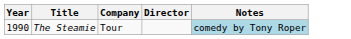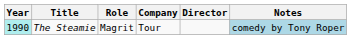 <table class="wikitable">
 <tr>
 <th>Year</th>
 <th>Title</th>
+<th>Role</th>
 <th>Company</th>
 <th>Director</th>
 <th>Notes</th>
 </tr>
 <tr>
-<td>1990</td>
+<td style="background: paleturquoise;">1990</td>
 <td><em>The Steamie</em></td>
+<td>Magrit</td>
 <td>Tour</td>
 <td></td>
 <td style="background: lightblue;">comedy by Tony Roper </td>
 </tr>
 </table>
